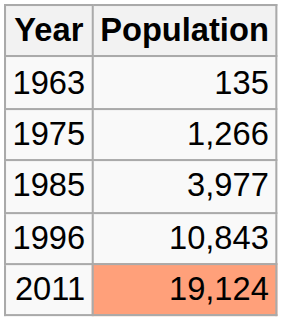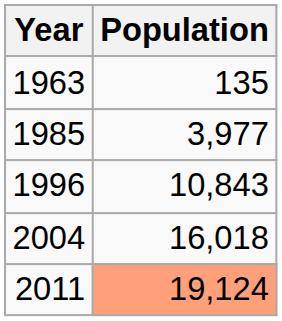 <table class="wikitable">
 <tr>
 <th>Year</th>
 <th>Population</th>
 </tr>
 <tr align="right">
 <td>1963</td>
 <td>135</td>
 </tr>
 <tr align="right">
-<td>1975</td>
-<td>1,266</td>
-</tr>
-<tr align="right">
 <td>1985</td>
 <td>3,977</td>
 </tr>
 <tr align="right">
 <td>1996</td>
 <td>10,843</td>
 </tr>
 <tr align="right">
+<td>2004</td>
+<td>16,018</td>
+</tr>
+<tr align="right">
 <td>2011</td>
 <td style="background: lightsalmon;">19,124</td>
 </tr>
 </table>
